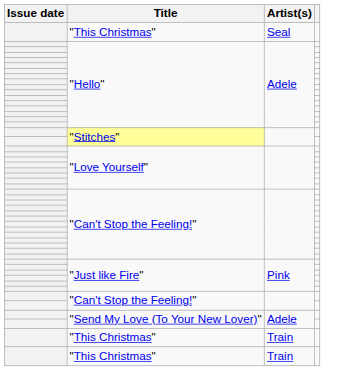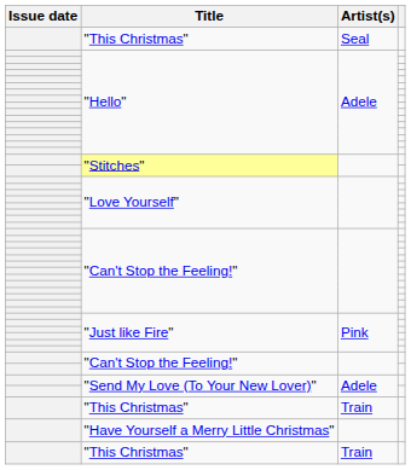 <table class="wikitable sortable plainrowheaders">
 <tr>
 <th scope=col>Issue date</th>
 <th scope=col>Title</th>
 <th scope=col>Artist(s)</th>
 <th scope=col class=unsortable></th>
 </tr>
 <tr>
 <th scope=row></th>
 <td>"<a href='#'>This Christmas</a>"</td>
 <td><a href='#'>Seal</a></td>
 <td align=center></td>
 </tr>
 <tr>
 <th scope=row></th>
 <td rowspan="16">"<a href='#'>Hello</a>"</td>
 <td rowspan="16"><a href='#'>Adele</a></td>
 <td align=center></td>
 </tr>
 <tr>
 <th scope=row></th>
 <td align=center></td>
 </tr>
 <tr>
 <th scope=row></th>
 <td align=center></td>
 </tr>
 <tr>
 <th scope=row></th>
 <td align=center></td>
 </tr>
 <tr>
 <th scope=row></th>
 <td align=center></td>
 </tr>
 <tr>
 <th scope=row></th>
 <td align=center></td>
 </tr>
 <tr>
 <th scope=row></th>
 <td align=center></td>
 </tr>
 <tr>
 <th scope=row></th>
 <td align=center></td>
 </tr>
 <tr>
 <th scope=row></th>
 <td align=center></td>
 </tr>
 <tr>
 <th scope=row></th>
 <td align=center></td>
 </tr>
 <tr>
 <th scope=row></th>
 <td align=center></td>
 </tr>
 <tr>
 <th scope=row></th>
 <td align=center></td>
 </tr>
 <tr>
 <th scope=row></th>
 <td align=center></td>
 </tr>
 <tr>
 <th scope=row></th>
 <td align=center></td>
 </tr>
 <tr>
 <th scope=row></th>
 <td align=center></td>
 </tr>
 <tr>
 <th scope=row></th>
 <td align=center></td>
 </tr>
 <tr>
 <th scope=row></th>
 <td bgcolor=#FFFF99 rowspan="2">"<a href='#'>Stitches</a>" </td>
 <td rowspan="2"></td>
 <td align=center></td>
 </tr>
 <tr>
 <th scope=row></th>
 <td align=center></td>
 </tr>
 <tr>
 <th scope=row></th>
 <td rowspan="8">"<a href='#'>Love Yourself</a>"</td>
 <td rowspan="8"></td>
 <td align=center></td>
 </tr>
 <tr>
 <th scope=row></th>
 <td align=center></td>
 </tr>
 <tr>
 <th scope=row></th>
 <td align=center></td>
 </tr>
 <tr>
 <th scope=row></th>
 <td align=center></td>
 </tr>
 <tr>
 <th scope=row></th>
 <td align=center></td>
 </tr>
 <tr>
 <th scope=row></th>
 <td align=center></td>
 </tr>
 <tr>
 <th scope=row></th>
 <td align=center></td>
 </tr>
 <tr>
 <th scope=row></th>
 <td align=center></td>
 </tr>
 <tr>
 <th scope=row></th>
 <td rowspan="13">"<a href='#'>Can't Stop the Feeling!</a>"</td>
 <td rowspan="13"></td>
 <td align=center></td>
 </tr>
 <tr>
 <th scope=row></th>
 <td align=center></td>
 </tr>
 <tr>
 <th scope=row></th>
 <td align=center></td>
 </tr>
 <tr>
 <th scope=row></th>
 <td align=center></td>
 </tr>
 <tr>
 <th scope=row></th>
 <td align=center></td>
 </tr>
 <tr>
 <th scope=row></th>
 <td align=center></td>
 </tr>
 <tr>
 <th scope=row></th>
 <td align=center></td>
 </tr>
 <tr>
 <th scope=row></th>
 <td align=center></td>
 </tr>
 <tr>
 <th scope=row></th>
 <td align=center></td>
 </tr>
 <tr>
 <th scope=row></th>
 <td align=center></td>
 </tr>
 <tr>
 <th scope=row></th>
 <td align=center></td>
 </tr>
 <tr>
 <th scope=row></th>
 <td align=center></td>
 </tr>
 <tr>
 <th scope=row></th>
 <td align=center></td>
 </tr>
 <tr>
 <th scope=row></th>
 <td rowspan="6">"<a href='#'>Just like Fire</a>"</td>
 <td rowspan="6"><a href='#'>Pink</a></td>
 <td align=center></td>
 </tr>
 <tr>
 <th scope=row></th>
 <td align=center></td>
 </tr>
 <tr>
 <th scope=row></th>
 <td align=center></td>
 </tr>
 <tr>
 <th scope=row></th>
 <td align=center></td>
 </tr>
 <tr>
 <th scope=row></th>
 <td align=center></td>
 </tr>
 <tr>
 <th scope=row></th>
 <td align=center></td>
 </tr>
 <tr>
 <th scope=row></th>
 <td rowspan="2">"<a href='#'>Can't Stop the Feeling!</a>"</td>
 <td rowspan="2"></td>
 <td align=center></td>
 </tr>
 <tr>
 <th scope=row></th>
 <td align=center></td>
 </tr>
 <tr>
 <th scope=row></th>
 <td rowspan="2">"<a href='#'>Send My Love (To Your New Lover)</a>"</td>
 <td rowspan="2"><a href='#'>Adele</a></td>
 <td align=center></td>
 </tr>
 <tr>
 <th scope=row></th>
 <td align=center></td>
 </tr>
 <tr>
 <th scope=row></th>
 <td>"<a href='#'>This Christmas</a>"</td>
 <td><a href='#'>Train</a></td>
 <td align=center></td>
 </tr>
 <tr>
 <th scope=row></th>
+<td>"<a href='#'>Have Yourself a Merry Little Christmas</a>"</td>
+<td></td>
+<td align=center></td>
+</tr>
+<tr>
+<th scope=row></th>
 <td>"<a href='#'>This Christmas</a>"</td>
 <td><a href='#'>Train</a></td>
 <td align=center></td>
 </tr>
 </table>
